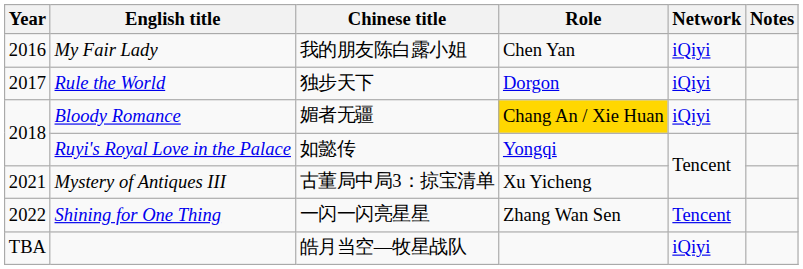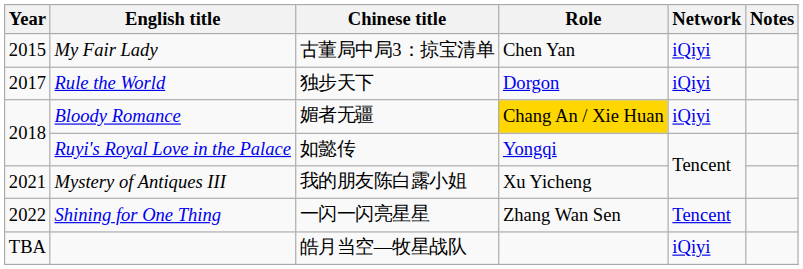 <table class="wikitable sortable">
 <tr>
 <th>Year</th>
 <th>English title</th>
 <th>Chinese title</th>
 <th>Role</th>
 <th>Network</th>
 <th>Notes</th>
 </tr>
 <tr>
-<td>2016</td>
+<td>2015</td>
 <td><em>My Fair Lady</em></td>
-<td>我的朋友陈白露小姐</td>
+<td>古董局中局3：掠宝清单</td>
 <td>Chen Yan</td>
 <td><a href='#'>iQiyi</a></td>
 <td></td>
 </tr>
 <tr>
 <td>2017</td>
 <td><em><a href='#'>Rule the World</a></em></td>
 <td>独步天下</td>
 <td><a href='#'>Dorgon</a></td>
 <td><a href='#'>iQiyi</a></td>
 <td></td>
 </tr>
 <tr>
 <td rowspan=2>2018</td>
 <td><em><a href='#'>Bloody Romance</a></em></td>
 <td>媚者无疆</td>
 <td style="background: gold;">Chang An / Xie Huan</td>
 <td><a href='#'>iQiyi</a></td>
 <td></td>
 </tr>
 <tr>
 <td><em><a href='#'>Ruyi's Royal Love in the Palace</a></em></td>
 <td>如懿传</td>
 <td><a href='#'>Yongqi</a></td>
 <td rowspan=2>Tencent</td>
 <td></td>
 </tr>
 <tr>
 <td>2021</td>
 <td><em>Mystery of Antiques III</em></td>
-<td>古董局中局3：掠宝清单</td>
+<td>我的朋友陈白露小姐</td>
 <td>Xu Yicheng</td>
 <td></td>
 </tr>
 <tr>
 <td>2022</td>
 <td><em><a href='#'>Shining for One Thing</a></em></td>
 <td>一闪一闪亮星星</td>
 <td>Zhang Wan Sen</td>
 <td><a href='#'>Tencent</a></td>
 <td></td>
 </tr>
 <tr>
 <td>TBA</td>
 <td></td>
 <td>皓月当空—牧星战队</td>
 <td></td>
 <td><a href='#'>iQiyi</a></td>
 <td></td>
 </tr>
 </table>
